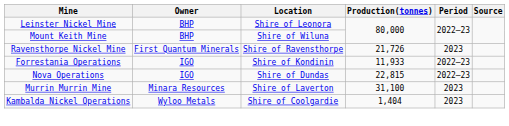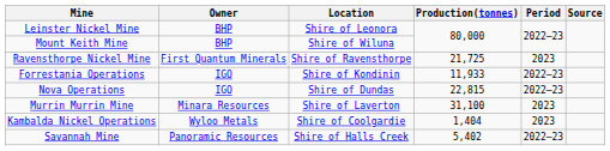 <table class="sortable wikitable">
 <tr>
 <th>Mine</th>
 <th>Owner</th>
 <th>Location</th>
 <th>Production(<a href='#'>tonnes</a>)</th>
 <th>Period</th>
 <th>Source</th>
 </tr>
 <tr align="center">
 <td><a href='#'>Leinster Nickel Mine</a></td>
 <td><a href='#'>BHP</a></td>
 <td><a href='#'>Shire of Leonora</a></td>
 <td rowspan=2>80,000</td>
 <td rowspan=2>2022–23</td>
 <td rowspan=2></td>
 </tr>
 <tr align="center">
 <td><a href='#'>Mount Keith Mine</a></td>
 <td><a href='#'>BHP</a></td>
 <td><a href='#'>Shire of Wiluna</a></td>
 </tr>
 <tr align="center">
 <td><a href='#'>Ravensthorpe Nickel Mine</a></td>
 <td><a href='#'>First Quantum Minerals</a></td>
 <td><a href='#'>Shire of Ravensthorpe</a></td>
-<td>21,726</td>
+<td>21,725</td>
 <td>2023</td>
 <td></td>
 </tr>
 <tr align="center">
 <td><a href='#'>Forrestania Operations</a></td>
 <td><a href='#'>IGO</a></td>
 <td><a href='#'>Shire of Kondinin</a></td>
 <td>11,933</td>
 <td>2022–23</td>
 <td></td>
 </tr>
 <tr align="center">
 <td><a href='#'>Nova Operations</a></td>
 <td><a href='#'>IGO</a></td>
 <td><a href='#'>Shire of Dundas</a></td>
 <td>22,815</td>
 <td>2022–23</td>
 <td></td>
 </tr>
 <tr align="center">
 <td><a href='#'>Murrin Murrin Mine</a></td>
 <td><a href='#'>Minara Resources</a></td>
 <td><a href='#'>Shire of Laverton</a></td>
 <td>31,100</td>
 <td>2023</td>
 <td></td>
 </tr>
 <tr align="center">
 <td><a href='#'>Kambalda Nickel Operations</a></td>
 <td><a href='#'>Wyloo Metals</a></td>
 <td><a href='#'>Shire of Coolgardie</a></td>
 <td>1,404</td>
 <td>2023</td>
 <td></td>
 </tr>
+<tr align="center">
+<td><a href='#'>Savannah Mine</a></td>
+<td><a href='#'>Panoramic Resources</a></td>
+<td><a href='#'>Shire of Halls Creek</a></td>
+<td>5,402</td>
+<td>2022–23</td>
+<td></td>
+</tr>
 </table>
